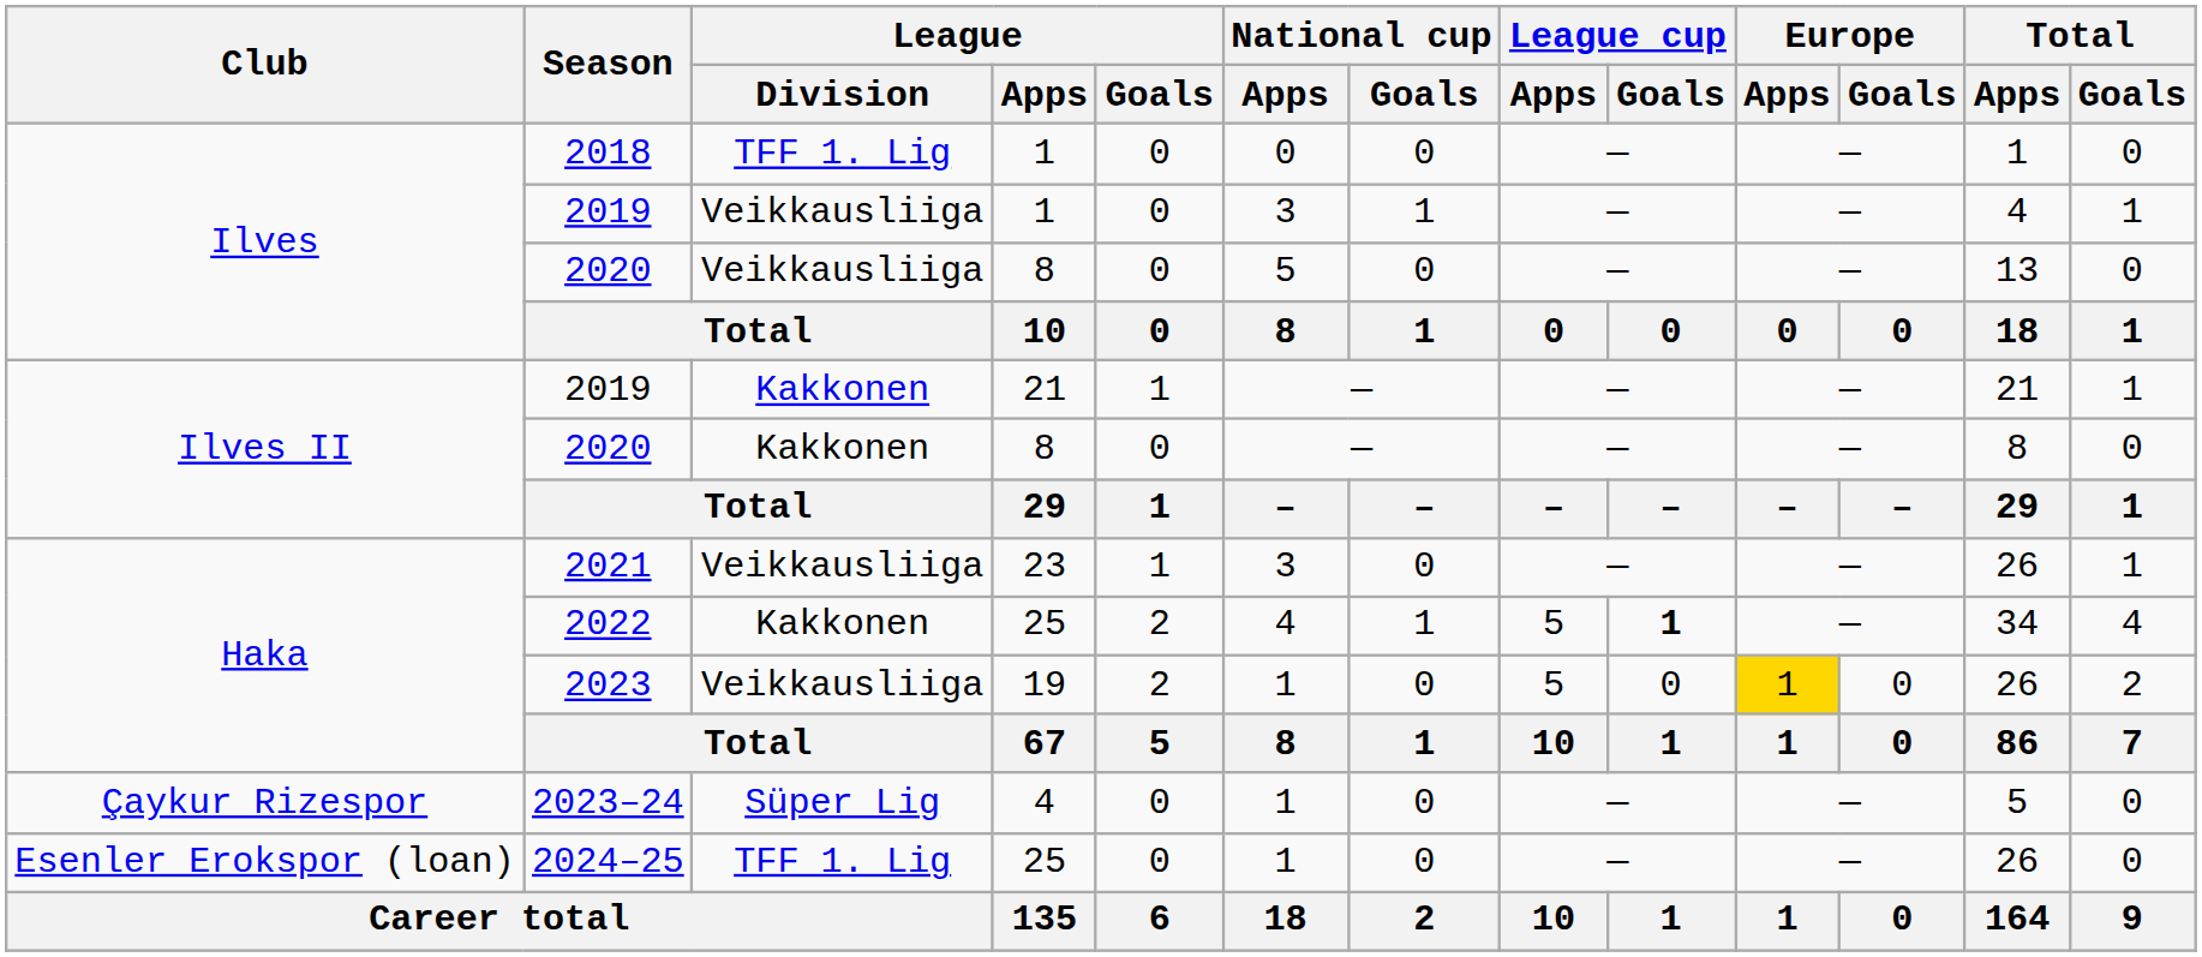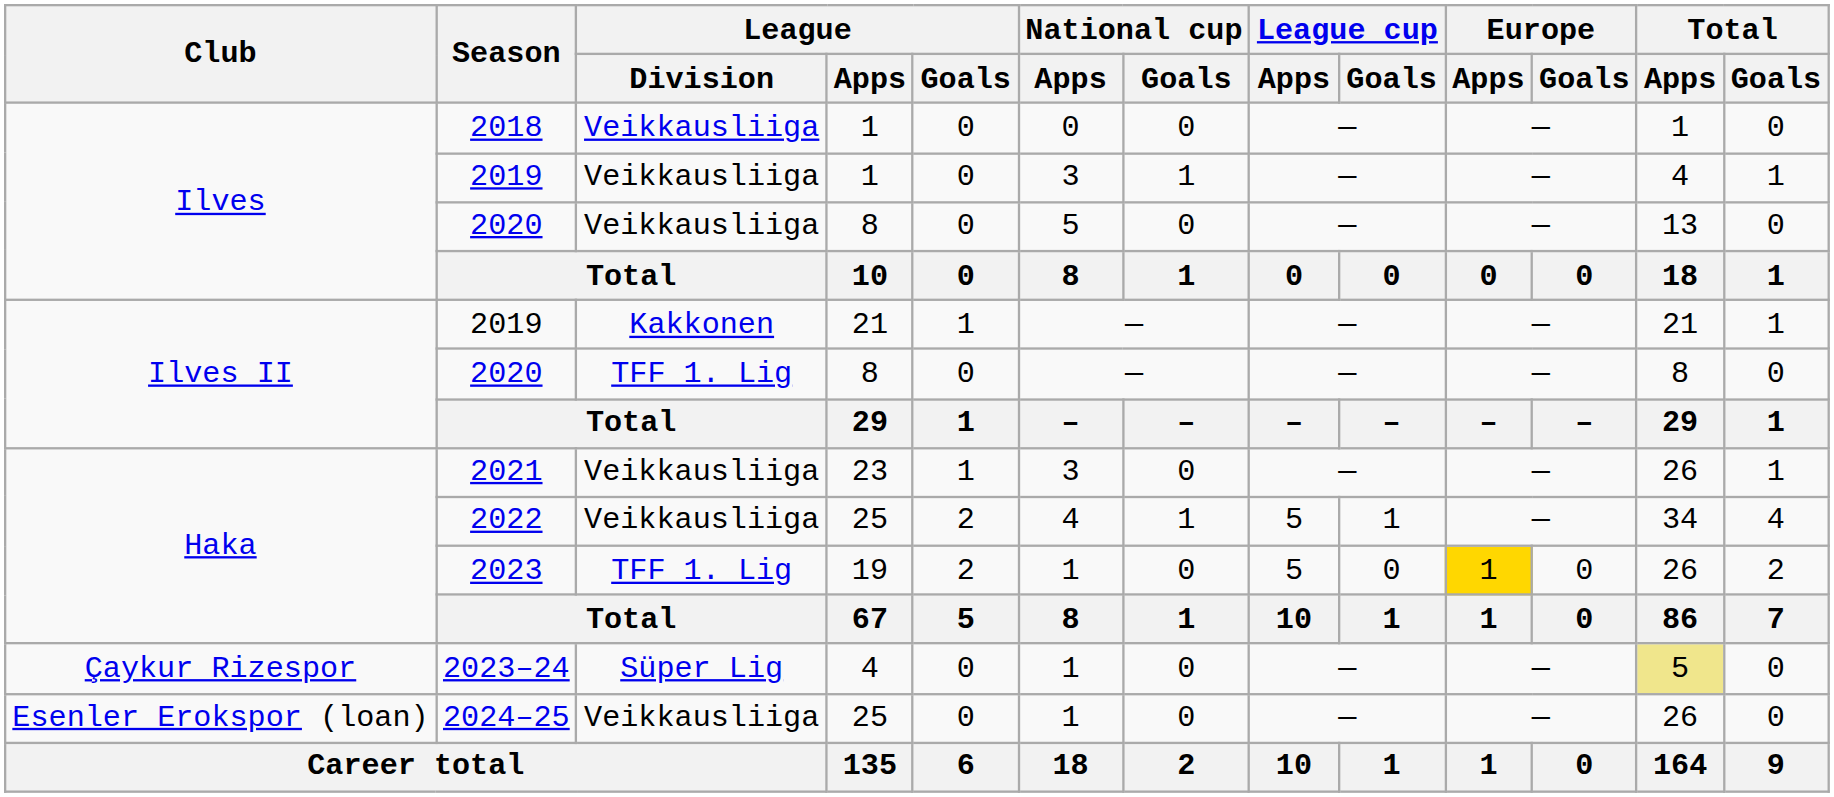 <table class="wikitable" style="text-align:center">
 <tr>
 <th rowspan="2">Club</th>
 <th rowspan="2">Season</th>
 <th colspan="3">League</th>
 <th colspan="2">National cup</th>
 <th colspan="2"><a href='#'>League cup</a></th>
 <th colspan="2">Europe</th>
 <th colspan="2">Total</th>
 </tr>
 <tr>
 <th>Division</th>
 <th>Apps</th>
 <th>Goals</th>
 <th>Apps</th>
 <th>Goals</th>
 <th>Apps</th>
 <th>Goals</th>
 <th>Apps</th>
 <th>Goals</th>
 <th>Apps</th>
 <th>Goals</th>
 </tr>
 <tr>
 <td rowspan="4"><a href='#'>Ilves</a></td>
 <td><a href='#'>2018</a></td>
-<td><a href='#'>TFF 1. Lig</a></td>
+<td><a href='#'>Veikkausliiga</a></td>
 <td>1</td>
 <td>0</td>
 <td>0</td>
 <td>0</td>
 <td colspan="2">—</td>
 <td colspan="2">—</td>
 <td>1</td>
 <td>0</td>
 </tr>
 <tr>
 <td><a href='#'>2019</a></td>
 <td>Veikkausliiga</td>
 <td>1</td>
 <td>0</td>
 <td>3</td>
 <td>1</td>
 <td colspan="2">—</td>
 <td colspan="2">—</td>
 <td>4</td>
 <td>1</td>
 </tr>
 <tr>
 <td><a href='#'>2020</a></td>
 <td>Veikkausliiga</td>
 <td>8</td>
 <td>0</td>
 <td>5</td>
 <td>0</td>
 <td colspan="2">—</td>
 <td colspan="2">—</td>
 <td>13</td>
 <td>0</td>
 </tr>
 <tr>
 <th colspan="2">Total</th>
 <th>10</th>
 <th>0</th>
 <th>8</th>
 <th>1</th>
 <th>0</th>
 <th>0</th>
 <th>0</th>
 <th>0</th>
 <th>18</th>
 <th>1</th>
 </tr>
 <tr>
 <td rowspan="3"><a href='#'>Ilves II</a></td>
 <td>2019</td>
 <td><a href='#'>Kakkonen</a></td>
 <td>21</td>
 <td>1</td>
 <td colspan="2">—</td>
 <td colspan="2">—</td>
 <td colspan="2">—</td>
 <td>21</td>
 <td>1</td>
 </tr>
 <tr>
 <td><a href='#'>2020</a></td>
-<td>Kakkonen</td>
+<td><a href='#'>TFF 1. Lig</a></td>
 <td>8</td>
 <td>0</td>
 <td colspan="2">—</td>
 <td colspan="2">—</td>
 <td colspan="2">—</td>
 <td>8</td>
 <td>0</td>
 </tr>
 <tr>
 <th colspan="2">Total</th>
 <th>29</th>
 <th>1</th>
 <th>–</th>
 <th>–</th>
 <th>–</th>
 <th>–</th>
 <th>–</th>
 <th>–</th>
 <th>29</th>
 <th>1</th>
 </tr>
 <tr>
 <td rowspan="4"><a href='#'>Haka</a></td>
 <td><a href='#'>2021</a></td>
 <td>Veikkausliiga</td>
 <td>23</td>
 <td>1</td>
 <td>3</td>
 <td>0</td>
 <td colspan="2">—</td>
 <td colspan="2">—</td>
 <td>26</td>
 <td>1</td>
 </tr>
 <tr>
 <td><a href='#'>2022</a></td>
-<td>Kakkonen</td>
+<td>Veikkausliiga</td>
 <td>25</td>
 <td>2</td>
 <td>4</td>
 <td>1</td>
 <td>5</td>
-<td><strong>1</strong></td>
+<td>1</td>
 <td colspan="2">—</td>
 <td>34</td>
 <td>4</td>
 </tr>
 <tr>
 <td><a href='#'>2023</a></td>
-<td>Veikkausliiga</td>
+<td><a href='#'>TFF 1. Lig</a></td>
 <td>19</td>
 <td>2</td>
 <td>1</td>
 <td>0</td>
 <td>5</td>
 <td>0</td>
 <td style="background: gold;">1</td>
 <td>0</td>
 <td>26</td>
 <td>2</td>
 </tr>
 <tr>
 <th colspan="2">Total</th>
 <th>67</th>
 <th>5</th>
 <th>8</th>
 <th>1</th>
 <th>10</th>
 <th>1</th>
 <th>1</th>
 <th>0</th>
 <th>86</th>
 <th>7</th>
 </tr>
 <tr>
 <td><a href='#'>Çaykur Rizespor</a></td>
 <td><a href='#'>2023–24</a></td>
 <td><a href='#'>Süper Lig</a></td>
 <td>4</td>
 <td>0</td>
 <td>1</td>
 <td>0</td>
 <td colspan="2">—</td>
 <td colspan="2">—</td>
-<td>5</td>
+<td style="background: khaki;">5</td>
 <td>0</td>
 </tr>
 <tr>
 <td><a href='#'>Esenler Erokspor</a> (loan)</td>
 <td><a href='#'>2024–25</a></td>
-<td><a href='#'>TFF 1. Lig</a></td>
+<td>Veikkausliiga</td>
 <td>25</td>
 <td>0</td>
 <td>1</td>
 <td>0</td>
 <td colspan="2">—</td>
 <td colspan="2">—</td>
 <td>26</td>
 <td>0</td>
 </tr>
 <tr>
 <th colspan="3">Career total</th>
 <th>135</th>
 <th>6</th>
 <th>18</th>
 <th>2</th>
 <th>10</th>
 <th>1</th>
 <th>1</th>
 <th>0</th>
 <th>164</th>
 <th>9</th>
 </tr>
 </table>
